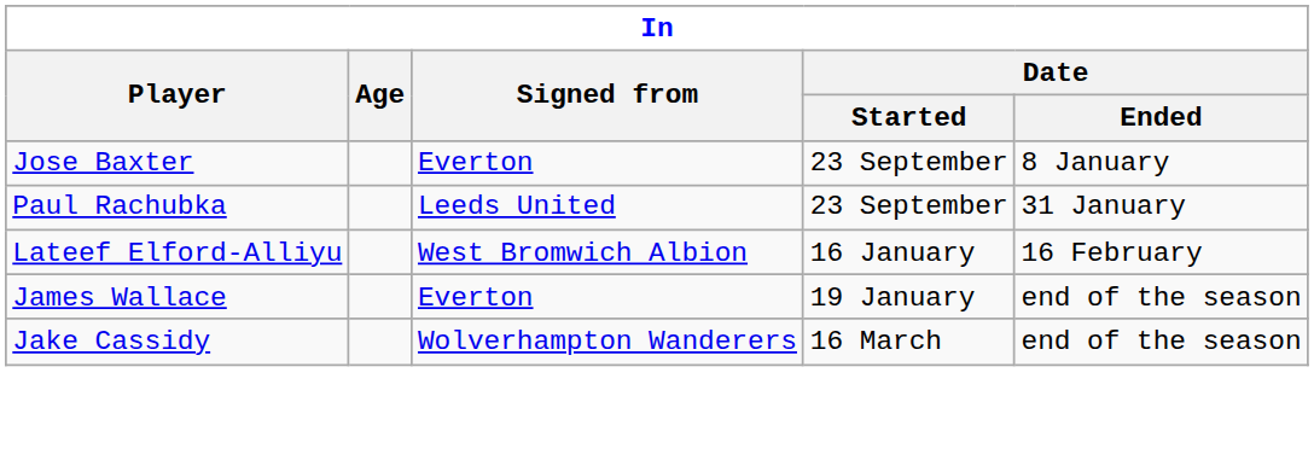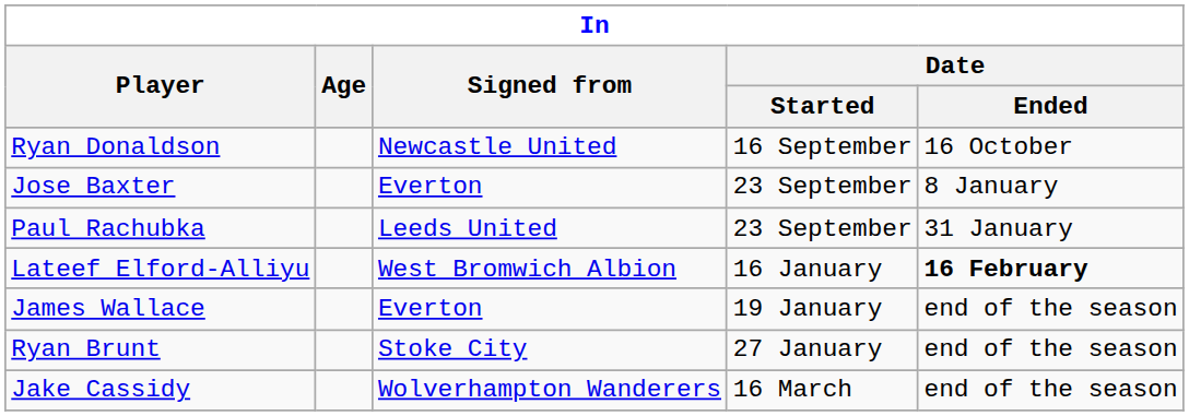 <table class="wikitable">
 <tr>
 <th colspan="5" style="background:white; color:blue; ">In</th>
 </tr>
 <tr>
 <th rowspan="2">Player</th>
 <th rowspan="2">Age</th>
 <th rowspan="2">Signed from</th>
 <th colspan="2">Date</th>
 </tr>
 <tr>
 <th>Started</th>
 <th>Ended</th>
+</tr>
+<tr>
+<td> <a href='#'>Ryan Donaldson</a></td>
+<td></td>
+<td><a href='#'>Newcastle United</a></td>
+<td>16 September</td>
+<td>16 October</td>
 </tr>
 <tr>
 <td> <a href='#'>Jose Baxter</a></td>
 <td></td>
 <td><a href='#'>Everton</a></td>
 <td>23 September</td>
 <td>8 January</td>
 </tr>
 <tr>
 <td> <a href='#'>Paul Rachubka</a></td>
 <td></td>
 <td><a href='#'>Leeds United</a></td>
 <td>23 September</td>
 <td>31 January</td>
 </tr>
 <tr>
 <td> <a href='#'>Lateef Elford-Alliyu</a></td>
 <td></td>
 <td><a href='#'>West Bromwich Albion</a></td>
 <td>16 January</td>
-<td>16 February</td>
+<td><strong>16 February</strong></td>
 </tr>
 <tr>
 <td> <a href='#'>James Wallace</a></td>
 <td></td>
 <td><a href='#'>Everton</a></td>
 <td>19 January</td>
+<td>end of the season</td>
+</tr>
+<tr>
+<td> <a href='#'>Ryan Brunt</a></td>
+<td></td>
+<td><a href='#'>Stoke City</a></td>
+<td>27 January</td>
 <td>end of the season</td>
 </tr>
 <tr>
 <td> <a href='#'>Jake Cassidy</a></td>
 <td></td>
 <td><a href='#'>Wolverhampton Wanderers</a></td>
 <td>16 March</td>
 <td>end of the season</td>
 </tr>
 </table>
